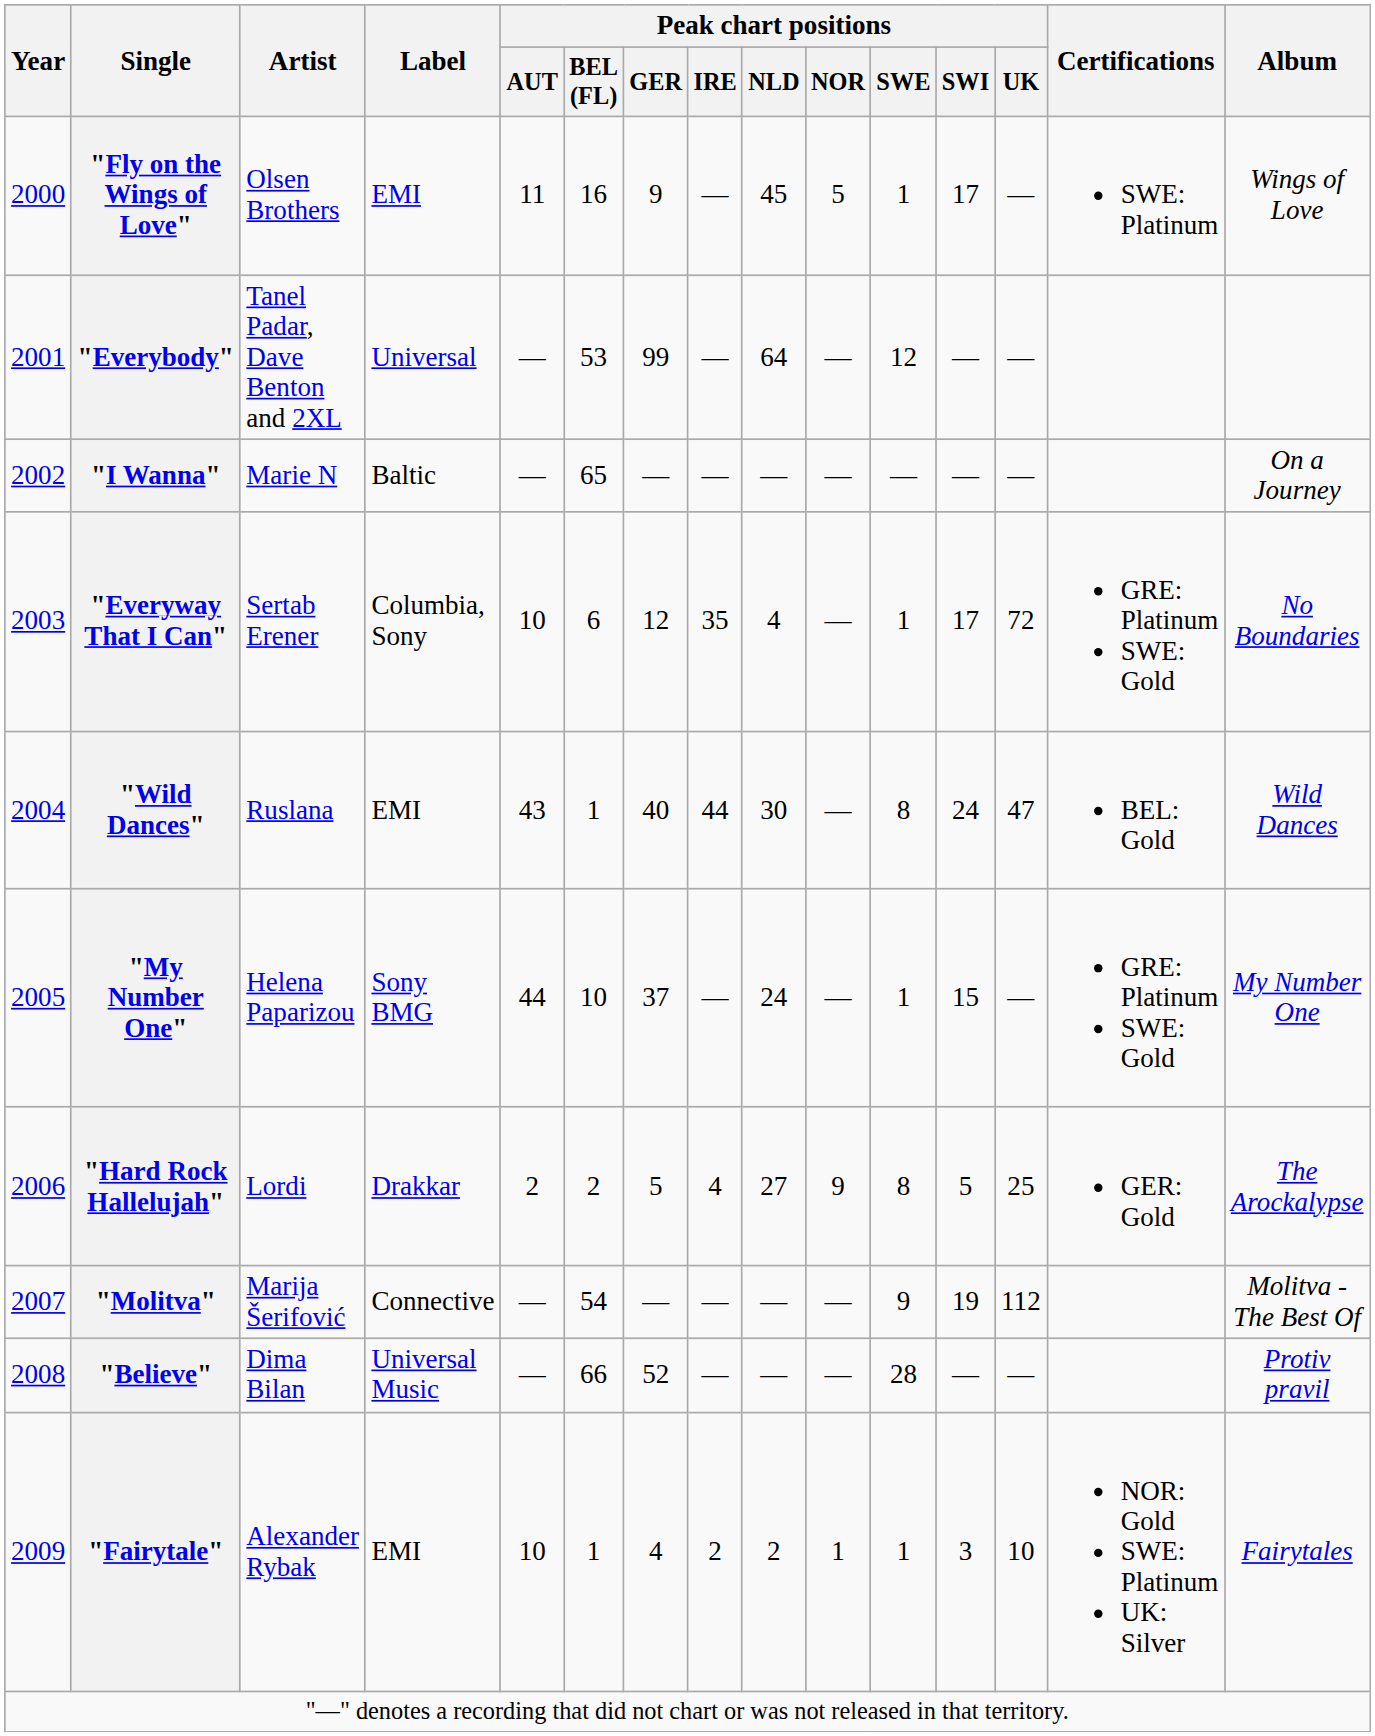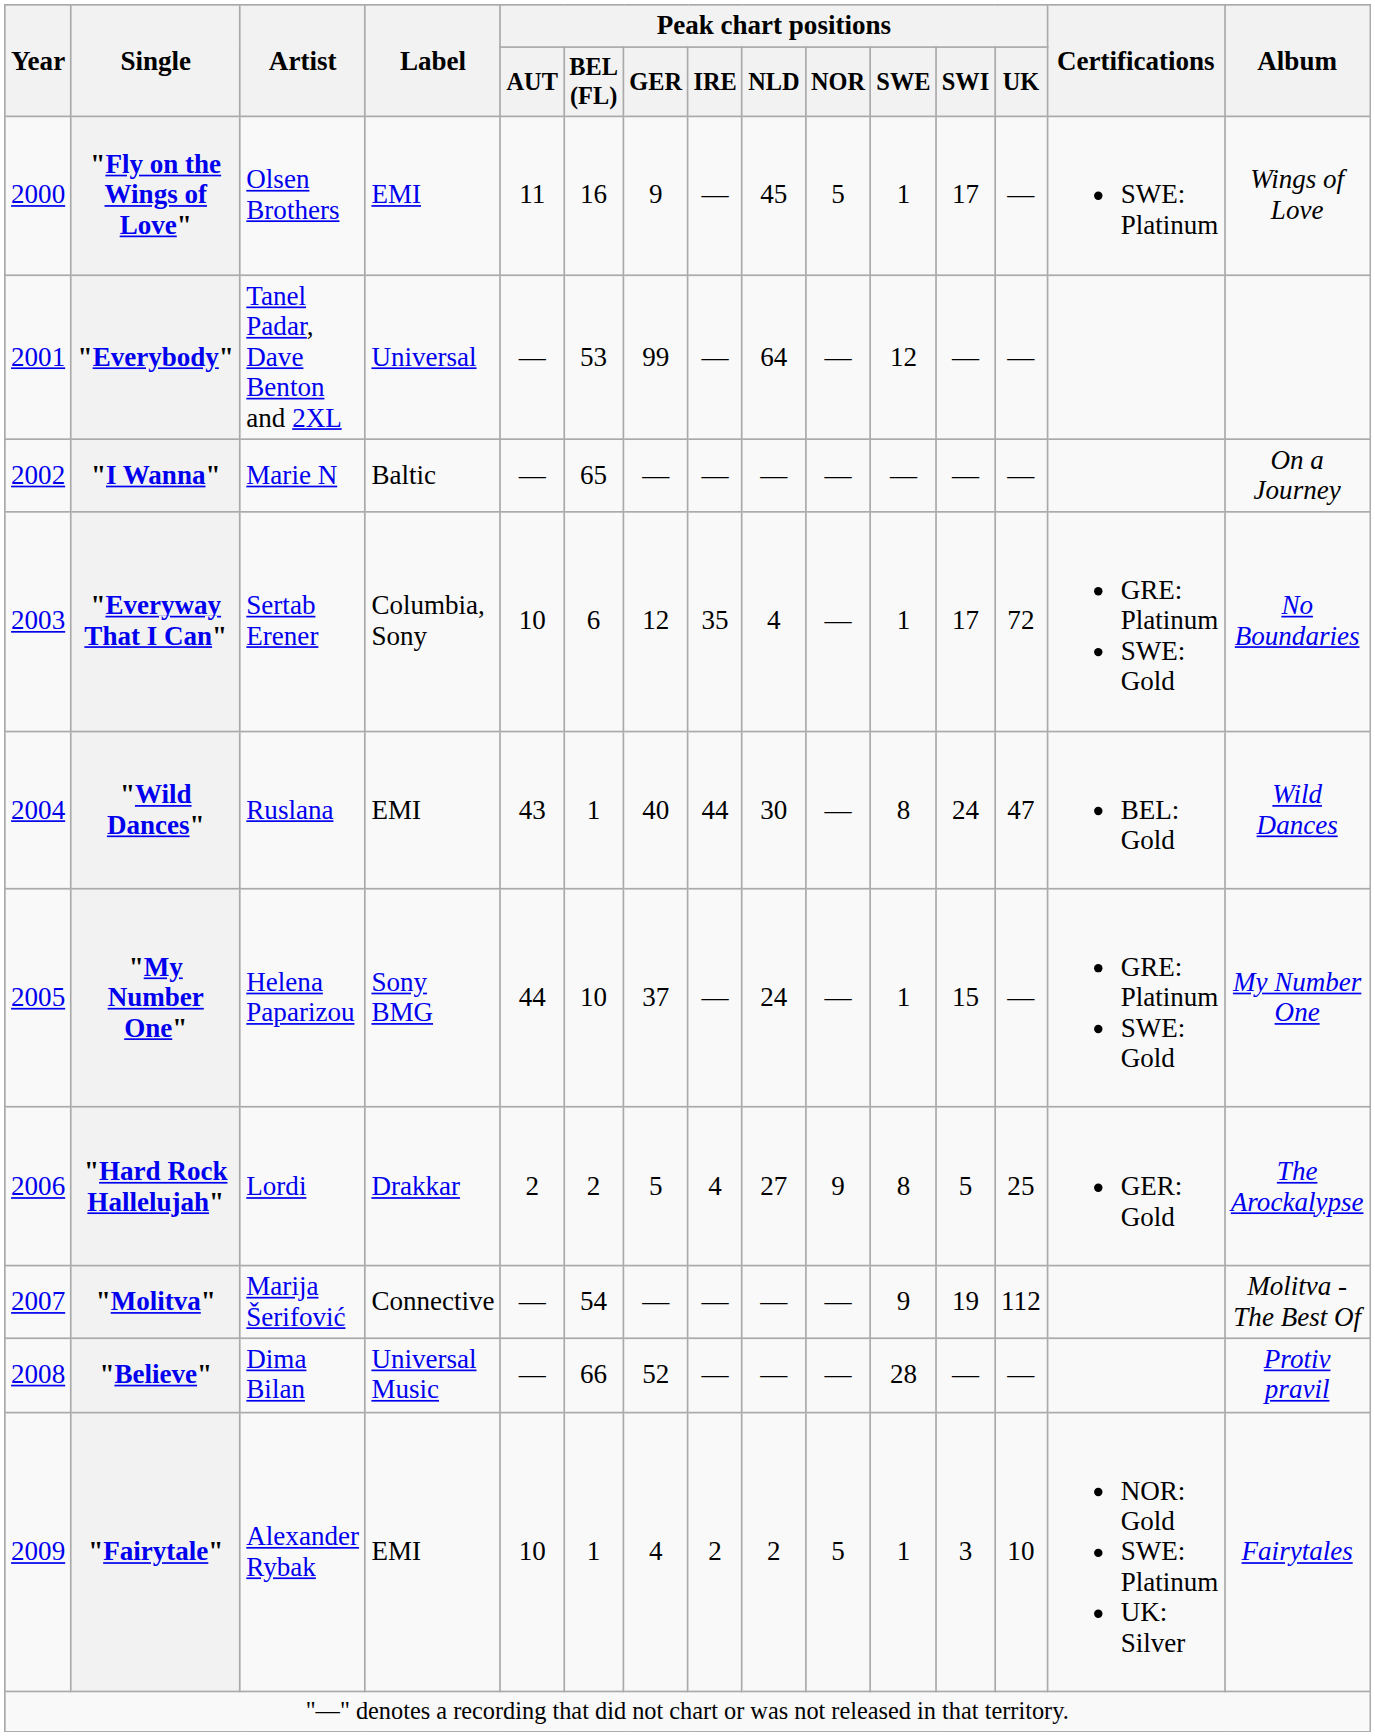 <table class="wikitable plainrowheaders" style="text-align:center;width:100%;">
 <tr>
 <th rowspan="2" style="width:35px;">Year</th>
 <th rowspan="2" style="width:10em;">Single</th>
 <th rowspan="2" style="width:10em;">Artist</th>
 <th rowspan="2" style="width:6em;">Label</th>
 <th colspan="9">Peak chart positions</th>
 <th rowspan="2" style="width:12em;">Certifications</th>
 <th rowspan="2" style="width:10em;">Album</th>
 </tr>
 <tr>
 <th scope="col" style="width:2.5em;font-size:90%;">AUT<br></th>
 <th scope="col" style="width:2.5em;font-size:90%;">BEL<br>(FL)<br></th>
 <th scope="col" style="width:2.5em;font-size:90%;">GER<br></th>
 <th scope="col" style="width:2.5em;font-size:90%;">IRE<br></th>
 <th scope="col" style="width:2.5em;font-size:90%;">NLD<br></th>
 <th scope="col" style="width:2.5em;font-size:90%;">NOR <br></th>
 <th scope="col" style="width:2.5em;font-size:90%;">SWE<br></th>
 <th scope="col" style="width:2.5em;font-size:90%;">SWI<br></th>
 <th scope="col" style="width:2.5em;font-size:90%;">UK<br></th>
 </tr>
 <tr>
 <td><a href='#'>2000</a></td>
 <th scope="row">"<a href='#'>Fly on the Wings of Love</a>"</th>
 <td style="text-align:left;"><a href='#'>Olsen Brothers</a></td>
 <td style="text-align:left;"><a href='#'>EMI</a></td>
 <td>11</td>
 <td>16</td>
 <td>9</td>
 <td>—</td>
 <td>45</td>
 <td>5</td>
 <td>1</td>
 <td>17</td>
 <td>—</td>
 <td style="text-align:left;"><br><ul><li>SWE: Platinum</li></ul></td>
 <td><em>Wings of Love</em></td>
 </tr>
 <tr>
 <td><a href='#'>2001</a></td>
 <th scope="row">"<a href='#'>Everybody</a>"</th>
 <td style="text-align:left;"><a href='#'>Tanel Padar</a>, <a href='#'>Dave Benton</a> and <a href='#'>2XL</a></td>
 <td style="text-align:left;"><a href='#'>Universal</a></td>
 <td>—</td>
 <td>53</td>
 <td>99</td>
 <td>—</td>
 <td>64</td>
 <td>—</td>
 <td>12</td>
 <td>—</td>
 <td>—</td>
 <td style="text-align:left;"></td>
 <td></td>
 </tr>
 <tr>
 <td><a href='#'>2002</a></td>
 <th scope="row">"<a href='#'>I Wanna</a>"</th>
 <td style="text-align:left;"><a href='#'>Marie N</a></td>
 <td style="text-align:left;">Baltic</td>
 <td>—</td>
 <td>65</td>
 <td>—</td>
 <td>—</td>
 <td>—</td>
 <td>—</td>
 <td>—</td>
 <td>—</td>
 <td>—</td>
 <td style="text-align:left;"></td>
 <td><em>On a Journey</em></td>
 </tr>
 <tr>
 <td><a href='#'>2003</a></td>
 <th scope="row">"<a href='#'>Everyway That I Can</a>"</th>
 <td style="text-align:left;"><a href='#'>Sertab Erener</a></td>
 <td style="text-align:left;">Columbia, Sony</td>
 <td>10</td>
 <td>6</td>
 <td>12</td>
 <td>35</td>
 <td>4</td>
 <td>—</td>
 <td>1</td>
 <td>17</td>
 <td>72</td>
 <td style="text-align:left;"><br><ul><li>GRE: Platinum</li><li>SWE: Gold</li></ul></td>
 <td><em><a href='#'>No Boundaries</a></em></td>
 </tr>
 <tr>
 <td><a href='#'>2004</a></td>
 <th scope="row">"<a href='#'>Wild Dances</a>"</th>
 <td style="text-align:left;"><a href='#'>Ruslana</a></td>
 <td style="text-align:left;">EMI</td>
 <td>43</td>
 <td>1</td>
 <td>40</td>
 <td>44</td>
 <td>30</td>
 <td>—</td>
 <td>8</td>
 <td>24</td>
 <td>47</td>
 <td style="text-align:left;"><br><ul><li>BEL: Gold</li></ul></td>
 <td><em><a href='#'>Wild Dances</a></em></td>
 </tr>
 <tr>
 <td><a href='#'>2005</a></td>
 <th scope="row">"<a href='#'>My Number One</a>"</th>
 <td style="text-align:left;"><a href='#'>Helena Paparizou</a></td>
 <td style="text-align:left;"><a href='#'>Sony BMG</a></td>
 <td>44</td>
 <td>10</td>
 <td>37</td>
 <td>—</td>
 <td>24</td>
 <td>—</td>
 <td>1</td>
 <td>15</td>
 <td>—</td>
 <td style="text-align:left;"><br><ul><li>GRE: Platinum</li><li>SWE: Gold</li></ul></td>
 <td><em><a href='#'>My Number One</a></em></td>
 </tr>
 <tr>
 <td><a href='#'>2006</a></td>
 <th scope="row">"<a href='#'>Hard Rock Hallelujah</a>"</th>
 <td style="text-align:left;"><a href='#'>Lordi</a></td>
 <td style="text-align:left;"><a href='#'>Drakkar</a></td>
 <td>2</td>
 <td>2</td>
 <td>5</td>
 <td>4</td>
 <td>27</td>
 <td>9</td>
 <td>8</td>
 <td>5</td>
 <td>25</td>
 <td style="text-align:left;"><br><ul><li>GER: Gold</li></ul></td>
 <td><em><a href='#'>The Arockalypse</a></em></td>
 </tr>
 <tr>
 <td><a href='#'>2007</a></td>
 <th scope="row">"<a href='#'>Molitva</a>"</th>
 <td style="text-align:left;"><a href='#'>Marija Šerifović</a></td>
 <td style="text-align:left;">Connective</td>
 <td>—</td>
 <td>54</td>
 <td>—</td>
 <td>—</td>
 <td>—</td>
 <td>—</td>
 <td>9</td>
 <td>19</td>
 <td>112</td>
 <td style="text-align:left;"></td>
 <td><em>Molitva - The Best Of</em></td>
 </tr>
 <tr>
 <td><a href='#'>2008</a></td>
 <th scope="row">"<a href='#'>Believe</a>"</th>
 <td style="text-align:left;"><a href='#'>Dima Bilan</a></td>
 <td style="text-align:left;"><a href='#'>Universal Music</a></td>
 <td>—</td>
 <td>66</td>
 <td>52</td>
 <td>—</td>
 <td>—</td>
 <td>—</td>
 <td>28</td>
 <td>—</td>
 <td>—</td>
 <td style="text-align:left;"></td>
 <td><em><a href='#'>Protiv pravil</a></em></td>
 </tr>
 <tr>
 <td><a href='#'>2009</a></td>
 <th scope="row">"<a href='#'>Fairytale</a>"</th>
 <td style="text-align:left;"><a href='#'>Alexander Rybak</a></td>
 <td style="text-align:left;">EMI</td>
 <td>10</td>
 <td>1</td>
 <td>4</td>
 <td>2</td>
 <td>2</td>
-<td>1</td>
+<td>5</td>
 <td>1</td>
 <td>3</td>
 <td>10</td>
 <td style="text-align:left;"><br><ul><li>NOR: Gold</li><li>SWE: Platinum</li><li>UK: Silver</li></ul></td>
 <td><a href='#'><em>Fairytales</em></a></td>
 </tr>
 <tr>
 <td colspan="16" style="font-size:90%">"—" denotes a recording that did not chart or was not released in that territory.</td>
 </tr>
 <tr>
 </tr>
 </table>
